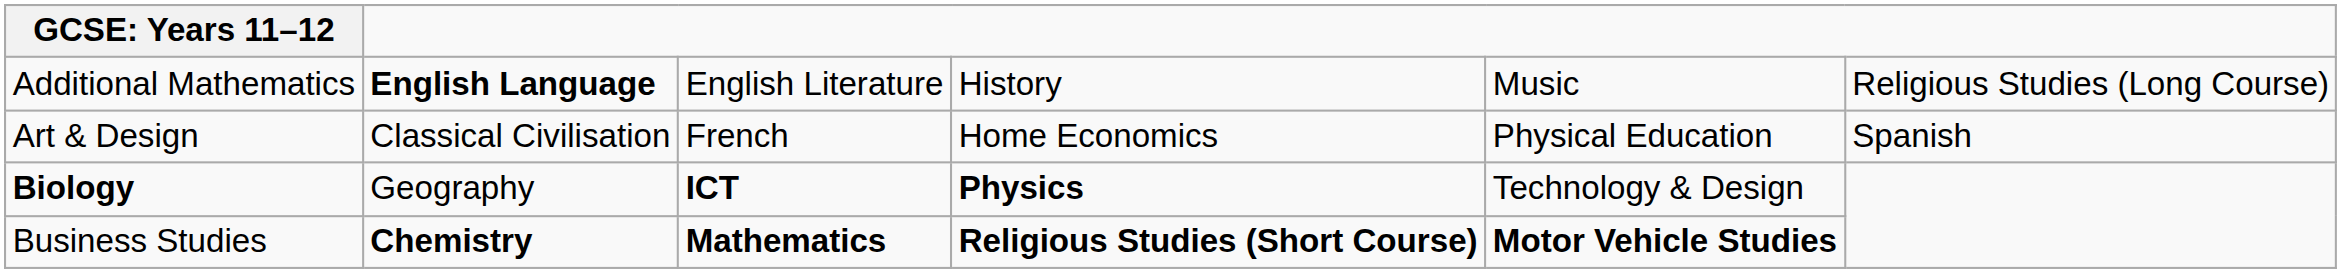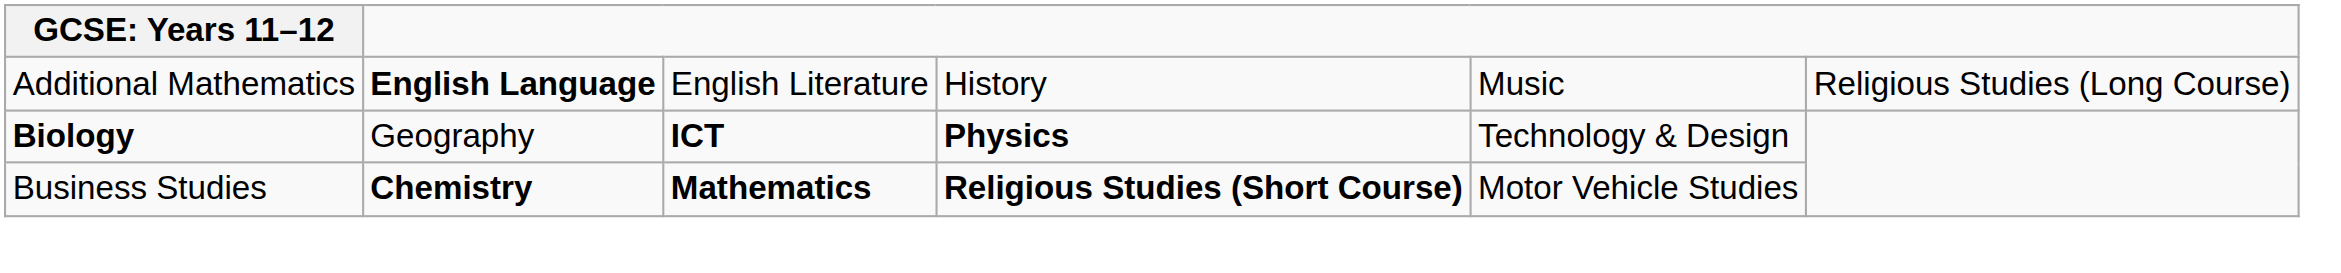 <table class="wikitable">
 <tr>
 <th>GCSE: Years 11–12</th>
 </tr>
 <tr>
 <td>Additional Mathematics</td>
 <td><strong>English Language</strong></td>
 <td>English Literature</td>
 <td>History</td>
 <td>Music</td>
 <td>Religious Studies (Long Course)</td>
 </tr>
 <tr>
-<td>Art & Design</td>
-<td>Classical Civilisation</td>
-<td>French</td>
-<td>Home Economics</td>
-<td>Physical Education</td>
-<td>Spanish</td>
-</tr>
-<tr>
 <td><strong>Biology</strong></td>
 <td>Geography</td>
 <td><strong>ICT</strong></td>
 <td><strong>Physics</strong></td>
 <td>Technology & Design</td>
 </tr>
 <tr>
 <td>Business Studies</td>
 <td><strong>Chemistry</strong></td>
 <td><strong>Mathematics</strong></td>
 <td><strong>Religious Studies (Short Course)</strong></td>
-<td><strong>Motor Vehicle Studies</strong></td>
+<td>Motor Vehicle Studies</td>
 </tr>
 </table>
